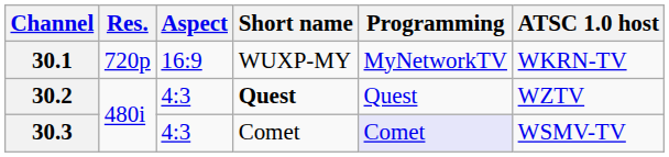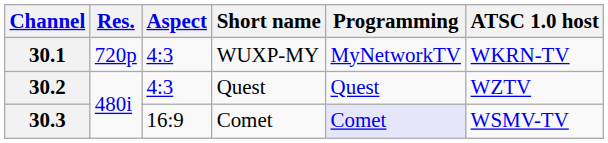 <table class="wikitable">
 <tr>
 <th scope = "col"><a href='#'>Channel</a></th>
 <th scope = "col"><a href='#'>Res.</a></th>
 <th scope = "col"><a href='#'>Aspect</a></th>
 <th scope = "col">Short name</th>
 <th scope = "col">Programming</th>
 <th scope = "col">ATSC 1.0 host</th>
 </tr>
 <tr>
 <th scope = "row">30.1</th>
 <td><a href='#'>720p</a></td>
-<td><a href='#'>16:9</a></td>
+<td><a href='#'>4:3</a></td>
 <td>WUXP-MY</td>
 <td><a href='#'>MyNetworkTV</a></td>
 <td><a href='#'>WKRN-TV</a></td>
 </tr>
 <tr>
 <th scope = "row">30.2</th>
 <td rowspan=2><a href='#'>480i</a></td>
 <td><a href='#'>4:3</a></td>
-<td><strong>Quest</strong></td>
+<td>Quest</td>
 <td><a href='#'>Quest</a></td>
 <td><a href='#'>WZTV</a></td>
 </tr>
 <tr>
 <th scope = "row">30.3</th>
-<td><a href='#'>4:3</a></td>
+<td>16:9</td>
 <td>Comet</td>
 <td style="background: lavender;"><a href='#'>Comet</a></td>
 <td><a href='#'>WSMV-TV</a></td>
 </tr>
 </table>
